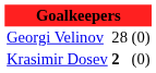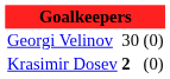 <table class="toccolours" border="0" cellpadding="2" cellspacing="0" align="left" style="margin:0.5em;">
 <tr>
 <th colspan="4" align="center" bgcolor="#FF2020"><span>Goalkeepers</span></th>
 </tr>
 <tr>
 <td> <a href='#'>Georgi Velinov</a></td>
-<td>28</td>
+<td>30</td>
 <td>(0)</td>
 </tr>
 <tr>
 <td> <a href='#'>Krasimir Dosev</a></td>
 <td><strong>2</strong></td>
 <td>(0)</td>
 </tr>
 <tr>
 </tr>
 </table>
